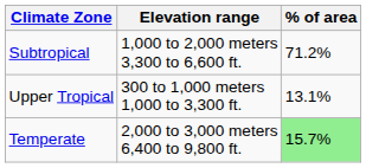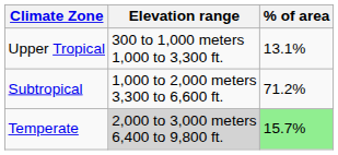 <table class="wikitable">
 <tr>
 <th><a href='#'>Climate Zone</a></th>
 <th>Elevation range</th>
 <th>% of area</th>
 </tr>
 <tr>
+<td>Upper <a href='#'>Tropical</a></td>
+<td>300 to 1,000 meters<br>1,000 to 3,300 ft.</td>
+<td>13.1%</td>
+</tr>
+<tr>
 <td><a href='#'>Subtropical</a></td>
 <td>1,000 to 2,000 meters<br>3,300 to 6,600 ft.</td>
 <td>71.2%</td>
 </tr>
 <tr>
-<td>Upper <a href='#'>Tropical</a></td>
-<td>300 to 1,000 meters<br>1,000 to 3,300 ft.</td>
-<td>13.1%</td>
-</tr>
-<tr>
 <td><a href='#'>Temperate</a></td>
-<td>2,000 to 3,000 meters<br>6,400 to 9,800 ft.</td>
+<td style="background: lightgrey;">2,000 to 3,000 meters<br>6,400 to 9,800 ft.</td>
 <td style="background: lightgreen;">15.7%</td>
 </tr>
 </table>
